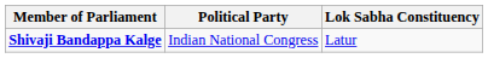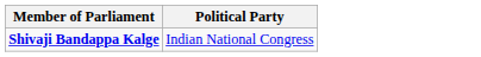 <table class="wikitable">
 <tr>
 <th>Member of Parliament</th>
 <th>Political Party</th>
-<th>Lok Sabha Constituency</th>
 </tr>
 <tr>
 <td><strong><a href='#'>Shivaji Bandappa Kalge</a></strong></td>
 <td><a href='#'>Indian National Congress</a></td>
-<td><a href='#'>Latur</a></td>
 </tr>
 </table>
